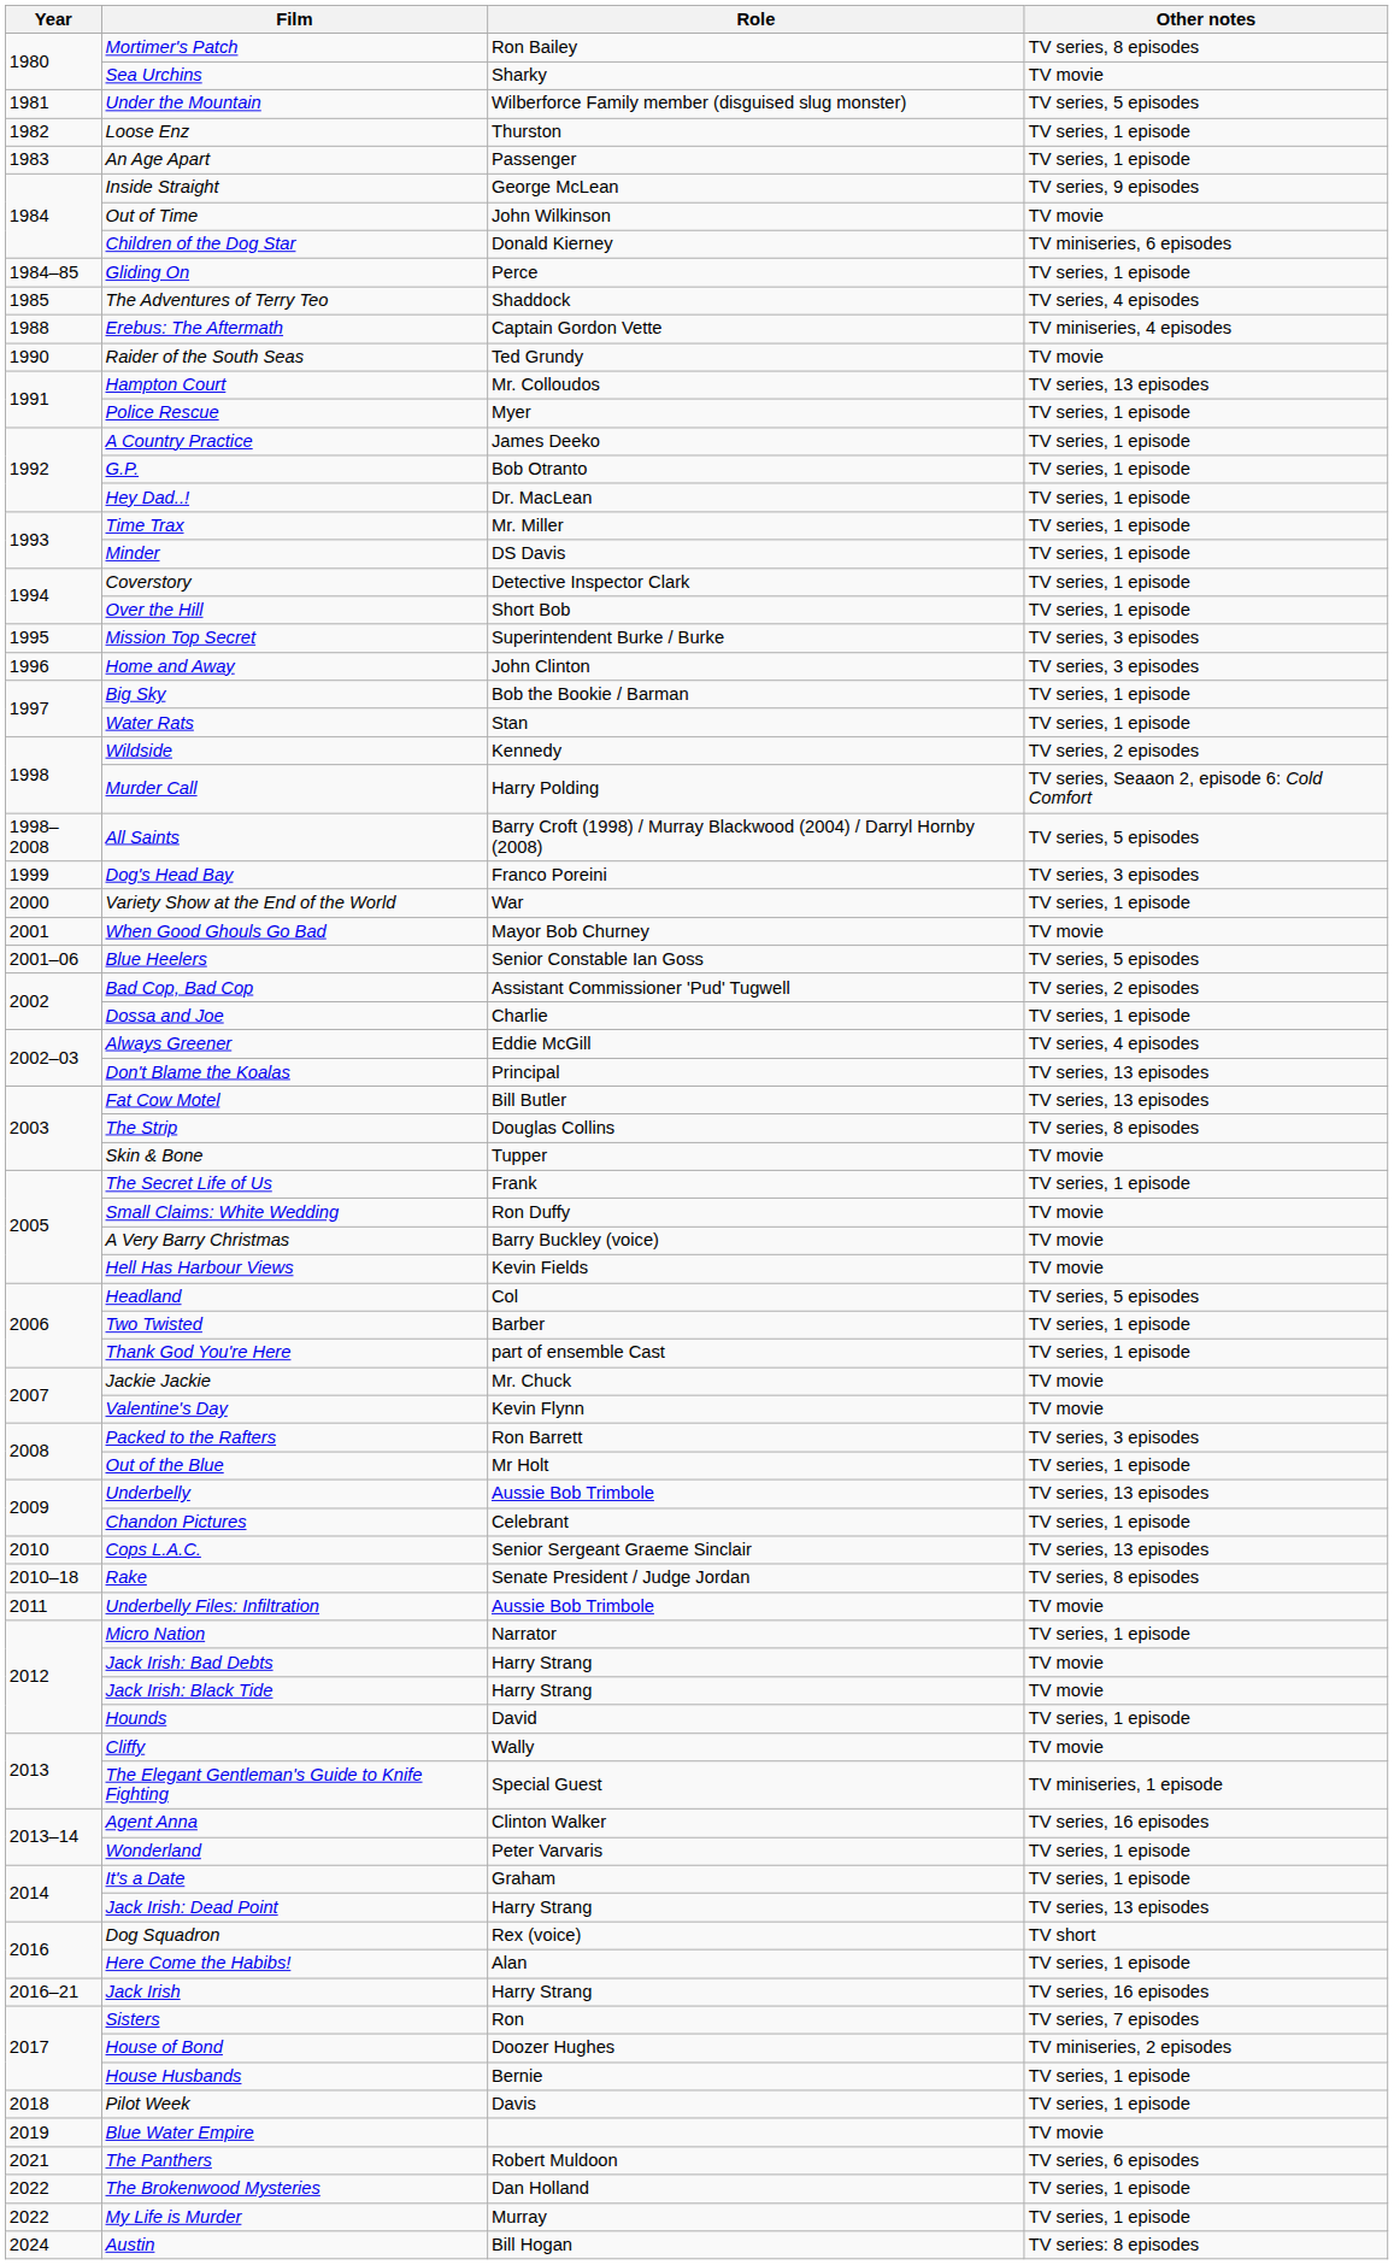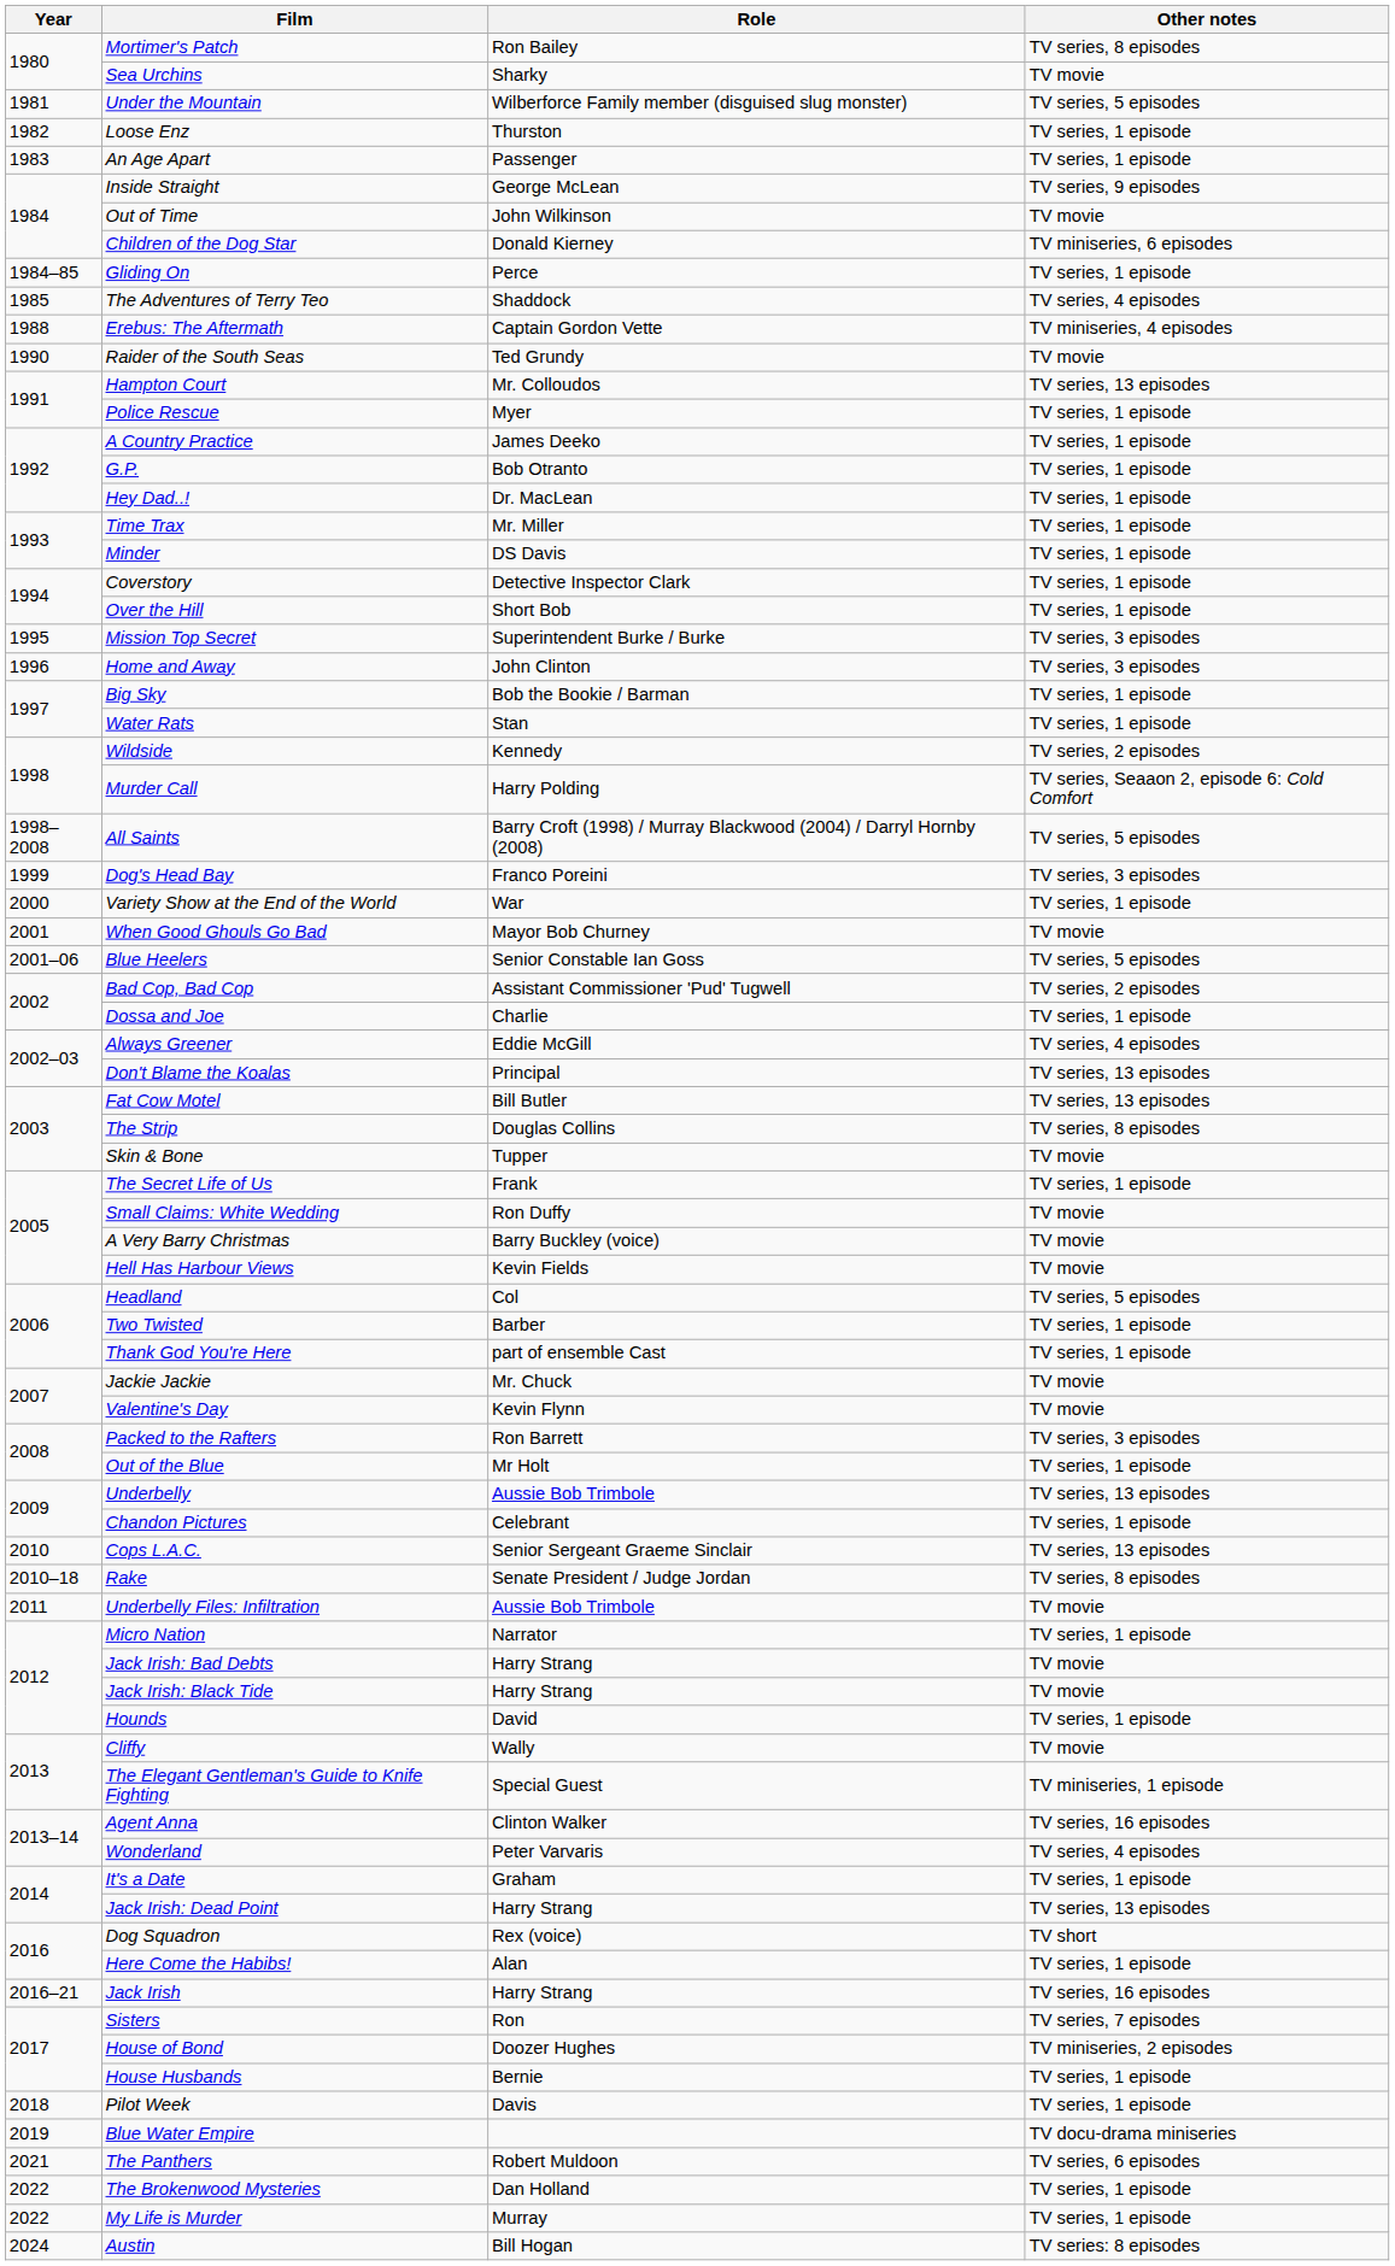 <table class="wikitable">
 <tr>
 <th>Year</th>
 <th>Film</th>
 <th>Role</th>
 <th>Other notes</th>
 </tr>
 <tr>
 <td rowspan=2>1980</td>
 <td><em><a href='#'>Mortimer's Patch</a></em></td>
 <td>Ron Bailey</td>
 <td>TV series, 8 episodes</td>
 </tr>
 <tr>
 <td><em><a href='#'>Sea Urchins</a></em></td>
 <td>Sharky</td>
 <td>TV movie</td>
 </tr>
 <tr>
 <td>1981</td>
 <td><em><a href='#'>Under the Mountain</a></em></td>
 <td>Wilberforce Family member (disguised slug monster)</td>
 <td>TV series, 5 episodes</td>
 </tr>
 <tr>
 <td>1982</td>
 <td><em>Loose Enz</em></td>
 <td>Thurston</td>
 <td>TV series, 1 episode</td>
 </tr>
 <tr>
 <td>1983</td>
 <td><em>An Age Apart</em></td>
 <td>Passenger</td>
 <td>TV series, 1 episode</td>
 </tr>
 <tr>
 <td rowspan=3>1984</td>
 <td><em>Inside Straight</em></td>
 <td>George McLean</td>
 <td>TV series, 9 episodes</td>
 </tr>
 <tr>
 <td><em>Out of Time</em></td>
 <td>John Wilkinson</td>
 <td>TV movie</td>
 </tr>
 <tr>
 <td><em><a href='#'>Children of the Dog Star</a></em></td>
 <td>Donald Kierney</td>
 <td>TV miniseries, 6 episodes</td>
 </tr>
 <tr>
 <td>1984–85</td>
 <td><em><a href='#'>Gliding On</a></em></td>
 <td>Perce</td>
 <td>TV series, 1 episode</td>
 </tr>
 <tr>
 <td>1985</td>
 <td><em>The Adventures of Terry Teo</em></td>
 <td>Shaddock</td>
 <td>TV series, 4 episodes</td>
 </tr>
 <tr>
 <td>1988</td>
 <td><em><a href='#'>Erebus: The Aftermath</a></em></td>
 <td>Captain Gordon Vette</td>
 <td>TV miniseries, 4 episodes</td>
 </tr>
 <tr>
 <td>1990</td>
 <td><em>Raider of the South Seas</em></td>
 <td>Ted Grundy</td>
 <td>TV movie</td>
 </tr>
 <tr>
 <td rowspan=2>1991</td>
 <td><em><a href='#'>Hampton Court</a></em></td>
 <td>Mr. Colloudos</td>
 <td>TV series, 13 episodes</td>
 </tr>
 <tr>
 <td><em><a href='#'>Police Rescue</a></em></td>
 <td>Myer</td>
 <td>TV series, 1 episode</td>
 </tr>
 <tr>
 <td rowspan=3>1992</td>
 <td><em><a href='#'>A Country Practice</a></em></td>
 <td>James Deeko</td>
 <td>TV series, 1 episode</td>
 </tr>
 <tr>
 <td><em><a href='#'>G.P.</a></em></td>
 <td>Bob Otranto</td>
 <td>TV series, 1 episode</td>
 </tr>
 <tr>
 <td><em><a href='#'>Hey Dad..!</a></em></td>
 <td>Dr. MacLean</td>
 <td>TV series, 1 episode</td>
 </tr>
 <tr>
 <td rowspan=2>1993</td>
 <td><em><a href='#'>Time Trax</a></em></td>
 <td>Mr. Miller</td>
 <td>TV series, 1 episode</td>
 </tr>
 <tr>
 <td><em><a href='#'>Minder</a></em></td>
 <td>DS Davis</td>
 <td>TV series, 1 episode</td>
 </tr>
 <tr>
 <td rowspan=2>1994</td>
 <td><em>Coverstory</em></td>
 <td>Detective Inspector Clark</td>
 <td>TV series, 1 episode</td>
 </tr>
 <tr>
 <td><em><a href='#'>Over the Hill</a></em></td>
 <td>Short Bob</td>
 <td>TV series, 1 episode</td>
 </tr>
 <tr>
 <td>1995</td>
 <td><em><a href='#'>Mission Top Secret</a></em></td>
 <td>Superintendent Burke / Burke</td>
 <td>TV series, 3 episodes</td>
 </tr>
 <tr>
 <td>1996</td>
 <td><em><a href='#'>Home and Away</a></em></td>
 <td>John Clinton</td>
 <td>TV series, 3 episodes</td>
 </tr>
 <tr>
 <td rowspan=2>1997</td>
 <td><em><a href='#'>Big Sky</a></em></td>
 <td>Bob the Bookie / Barman</td>
 <td>TV series, 1 episode</td>
 </tr>
 <tr>
 <td><em><a href='#'>Water Rats</a></em></td>
 <td>Stan</td>
 <td>TV series, 1 episode</td>
 </tr>
 <tr>
 <td rowspan=2>1998</td>
 <td><em><a href='#'>Wildside</a></em></td>
 <td>Kennedy</td>
 <td>TV series, 2 episodes</td>
 </tr>
 <tr>
 <td><em><a href='#'>Murder Call</a></em></td>
 <td>Harry Polding</td>
 <td>TV series, Seaaon 2, episode 6: <em>Cold Comfort</em></td>
 </tr>
 <tr>
 <td>1998–2008</td>
 <td><em><a href='#'>All Saints</a></em></td>
 <td>Barry Croft (1998) / Murray Blackwood (2004) / Darryl Hornby (2008)</td>
 <td>TV series, 5 episodes</td>
 </tr>
 <tr>
 <td>1999</td>
 <td><em><a href='#'>Dog's Head Bay</a></em></td>
 <td>Franco Poreini</td>
 <td>TV series, 3 episodes</td>
 </tr>
 <tr>
 <td>2000</td>
 <td><em>Variety Show at the End of the World</em></td>
 <td>War</td>
 <td>TV series, 1 episode</td>
 </tr>
 <tr>
 <td>2001</td>
 <td><em><a href='#'>When Good Ghouls Go Bad</a></em></td>
 <td>Mayor Bob Churney</td>
 <td>TV movie</td>
 </tr>
 <tr>
 <td>2001–06</td>
 <td><em><a href='#'>Blue Heelers</a></em></td>
 <td>Senior Constable Ian Goss</td>
 <td>TV series, 5 episodes</td>
 </tr>
 <tr>
 <td rowspan=2>2002</td>
 <td><em><a href='#'>Bad Cop, Bad Cop</a></em></td>
 <td>Assistant Commissioner 'Pud' Tugwell</td>
 <td>TV series, 2 episodes</td>
 </tr>
 <tr>
 <td><em><a href='#'>Dossa and Joe</a></em></td>
 <td>Charlie</td>
 <td>TV series, 1 episode</td>
 </tr>
 <tr>
 <td rowspan=2>2002–03</td>
 <td><em><a href='#'>Always Greener</a></em></td>
 <td>Eddie McGill</td>
 <td>TV series, 4 episodes</td>
 </tr>
 <tr>
 <td><em><a href='#'>Don't Blame the Koalas</a></em></td>
 <td>Principal</td>
 <td>TV series, 13 episodes</td>
 </tr>
 <tr>
 <td rowspan=3>2003</td>
 <td><em><a href='#'>Fat Cow Motel</a></em></td>
 <td>Bill Butler</td>
 <td>TV series, 13 episodes</td>
 </tr>
 <tr>
 <td><em><a href='#'>The Strip</a></em></td>
 <td>Douglas Collins</td>
 <td>TV series, 8 episodes</td>
 </tr>
 <tr>
 <td><em>Skin & Bone</em></td>
 <td>Tupper</td>
 <td>TV movie</td>
 </tr>
 <tr>
 <td rowspan=4>2005</td>
 <td><em><a href='#'>The Secret Life of Us</a></em></td>
 <td>Frank</td>
 <td>TV series, 1 episode</td>
 </tr>
 <tr>
 <td><em><a href='#'>Small Claims: White Wedding</a></em></td>
 <td>Ron Duffy</td>
 <td>TV movie</td>
 </tr>
 <tr>
 <td><em>A Very Barry Christmas</em></td>
 <td>Barry Buckley (voice)</td>
 <td>TV movie</td>
 </tr>
 <tr>
 <td><em><a href='#'>Hell Has Harbour Views</a></em></td>
 <td>Kevin Fields</td>
 <td>TV movie</td>
 </tr>
 <tr>
 <td rowspan=3>2006</td>
 <td><em><a href='#'>Headland</a></em></td>
 <td>Col</td>
 <td>TV series, 5 episodes</td>
 </tr>
 <tr>
 <td><em><a href='#'>Two Twisted</a></em></td>
 <td>Barber</td>
 <td>TV series, 1 episode</td>
 </tr>
 <tr>
 <td><em><a href='#'>Thank God You're Here</a></em></td>
 <td>part of ensemble Cast</td>
 <td>TV series, 1 episode</td>
 </tr>
 <tr>
 <td rowspan=2>2007</td>
 <td><em>Jackie Jackie</em></td>
 <td>Mr. Chuck</td>
 <td>TV movie</td>
 </tr>
 <tr>
 <td><em><a href='#'>Valentine's Day</a></em></td>
 <td>Kevin Flynn</td>
 <td>TV movie</td>
 </tr>
 <tr>
 <td rowspan=2>2008</td>
 <td><em><a href='#'>Packed to the Rafters</a></em></td>
 <td>Ron Barrett</td>
 <td>TV series, 3 episodes</td>
 </tr>
 <tr>
 <td><em><a href='#'>Out of the Blue</a></em></td>
 <td>Mr Holt</td>
 <td>TV series, 1 episode</td>
 </tr>
 <tr>
 <td rowspan=2>2009</td>
 <td><em><a href='#'>Underbelly</a></em></td>
 <td><a href='#'>Aussie Bob Trimbole</a></td>
 <td>TV series, 13 episodes</td>
 </tr>
 <tr>
 <td><em><a href='#'>Chandon Pictures</a></em></td>
 <td>Celebrant</td>
 <td>TV series, 1 episode</td>
 </tr>
 <tr>
 <td>2010</td>
 <td><em><a href='#'>Cops L.A.C.</a></em></td>
 <td>Senior Sergeant Graeme Sinclair</td>
 <td>TV series, 13 episodes</td>
 </tr>
 <tr>
 <td>2010–18</td>
 <td><em><a href='#'>Rake</a></em></td>
 <td>Senate President / Judge Jordan</td>
 <td>TV series, 8 episodes</td>
 </tr>
 <tr>
 <td>2011</td>
 <td><em><a href='#'>Underbelly Files: Infiltration</a></em></td>
 <td><a href='#'>Aussie Bob Trimbole</a></td>
 <td>TV movie</td>
 </tr>
 <tr>
 <td rowspan=4>2012</td>
 <td><em><a href='#'>Micro Nation</a></em></td>
 <td>Narrator</td>
 <td>TV series, 1 episode</td>
 </tr>
 <tr>
 <td><em><a href='#'>Jack Irish: Bad Debts</a></em></td>
 <td>Harry Strang</td>
 <td>TV movie</td>
 </tr>
 <tr>
 <td><em><a href='#'>Jack Irish: Black Tide</a></em></td>
 <td>Harry Strang</td>
 <td>TV movie</td>
 </tr>
 <tr>
 <td><em><a href='#'>Hounds</a></em></td>
 <td>David</td>
 <td>TV series, 1 episode</td>
 </tr>
 <tr>
 <td rowspan=2>2013</td>
 <td><em><a href='#'>Cliffy</a></em></td>
 <td>Wally</td>
 <td>TV movie</td>
 </tr>
 <tr>
 <td><em><a href='#'>The Elegant Gentleman's Guide to Knife Fighting</a></em></td>
 <td>Special Guest</td>
 <td>TV miniseries, 1 episode</td>
 </tr>
 <tr>
 <td rowspan=2>2013–14</td>
 <td><em><a href='#'>Agent Anna</a></em></td>
 <td>Clinton Walker</td>
 <td>TV series, 16 episodes</td>
 </tr>
 <tr>
 <td><em><a href='#'>Wonderland</a></em></td>
 <td>Peter Varvaris</td>
-<td>TV series, 1 episode</td>
+<td>TV series, 4 episodes</td>
 </tr>
 <tr>
 <td rowspan=2>2014</td>
 <td><em><a href='#'>It's a Date</a></em></td>
 <td>Graham</td>
 <td>TV series, 1 episode</td>
 </tr>
 <tr>
 <td><em><a href='#'>Jack Irish: Dead Point</a></em></td>
 <td>Harry Strang</td>
 <td>TV series, 13 episodes</td>
 </tr>
 <tr>
 <td rowspan=2>2016</td>
 <td><em>Dog Squadron</em></td>
 <td>Rex (voice)</td>
 <td>TV short</td>
 </tr>
 <tr>
 <td><em><a href='#'>Here Come the Habibs!</a></em></td>
 <td>Alan</td>
 <td>TV series, 1 episode</td>
 </tr>
 <tr>
 <td>2016–21</td>
 <td><em><a href='#'>Jack Irish</a></em></td>
 <td>Harry Strang</td>
 <td>TV series, 16 episodes</td>
 </tr>
 <tr>
 <td rowspan=3>2017</td>
 <td><em><a href='#'>Sisters</a></em></td>
 <td>Ron</td>
 <td>TV series, 7 episodes</td>
 </tr>
 <tr>
 <td><em><a href='#'>House of Bond</a></em></td>
 <td>Doozer Hughes</td>
 <td>TV miniseries, 2 episodes</td>
 </tr>
 <tr>
 <td><em><a href='#'>House Husbands</a></em></td>
 <td>Bernie</td>
 <td>TV series, 1 episode</td>
 </tr>
 <tr>
 <td>2018</td>
 <td><em>Pilot Week</em></td>
 <td>Davis</td>
 <td>TV series, 1 episode</td>
 </tr>
 <tr>
 <td>2019</td>
 <td><em><a href='#'>Blue Water Empire</a></em></td>
 <td></td>
-<td>TV movie</td>
+<td>TV docu-drama miniseries</td>
 </tr>
 <tr>
 <td>2021</td>
 <td><em><a href='#'>The Panthers</a></em></td>
 <td>Robert Muldoon</td>
 <td>TV series, 6 episodes</td>
 </tr>
 <tr>
 <td>2022</td>
 <td><em><a href='#'>The Brokenwood Mysteries</a></em></td>
 <td>Dan Holland</td>
 <td>TV series, 1 episode</td>
 </tr>
 <tr>
 <td>2022</td>
 <td><em><a href='#'>My Life is Murder</a></em></td>
 <td>Murray</td>
 <td>TV series, 1 episode</td>
 </tr>
 <tr>
 <td>2024</td>
 <td><em><a href='#'>Austin</a></em></td>
 <td>Bill Hogan</td>
 <td>TV series: 8 episodes</td>
 </tr>
 </table>
